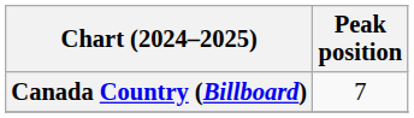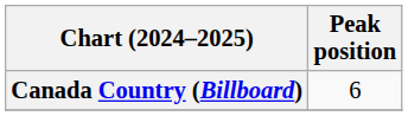 <table class="wikitable sortable plainrowheaders" style="text-align:center">
 <tr>
 <th scope="col">Chart (2024–2025)</th>
 <th scope="col">Peak<br>position</th>
 </tr>
 <tr>
 <th scope="row">Canada <a href='#'>Country</a> (<em><a href='#'>Billboard</a></em>)</th>
-<td>7</td>
+<td>6</td>
 </tr>
 <tr>
 </tr>
 <tr>
 </tr>
 <tr>
 </tr>
 </table>
